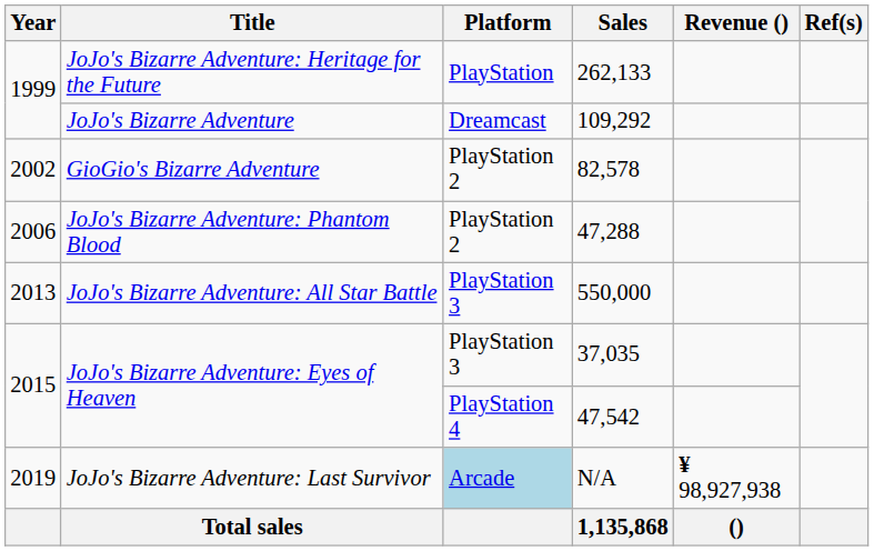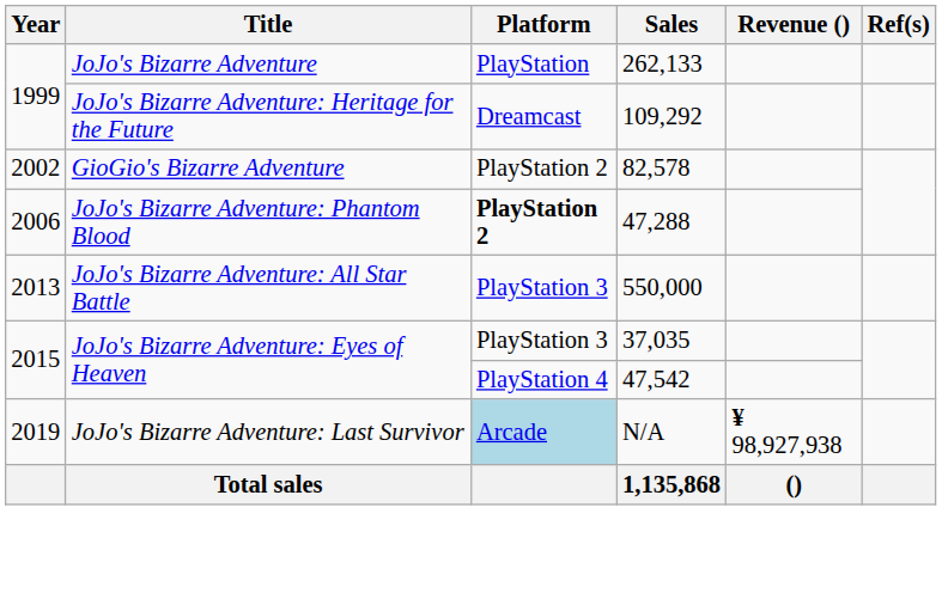 <table class="wikitable sortable">
 <tr>
 <th>Year</th>
 <th>Title</th>
 <th>Platform</th>
 <th>Sales</th>
 <th>Revenue ()</th>
 <th>Ref(s)</th>
 </tr>
 <tr>
 <td rowspan="2">1999</td>
-<td><em><a href='#'>JoJo's Bizarre Adventure: Heritage for the Future</a></em></td>
+<td><em><a href='#'>JoJo's Bizarre Adventure</a></em></td>
 <td><a href='#'>PlayStation</a></td>
 <td>262,133</td>
 <td></td>
 <td></td>
 </tr>
 <tr>
-<td><em><a href='#'>JoJo's Bizarre Adventure</a></em></td>
+<td><em><a href='#'>JoJo's Bizarre Adventure: Heritage for the Future</a></em></td>
 <td><a href='#'>Dreamcast</a></td>
 <td>109,292</td>
 <td></td>
 <td></td>
 </tr>
 <tr>
 <td>2002</td>
 <td><em><a href='#'>GioGio's Bizarre Adventure</a></em></td>
 <td>PlayStation 2</td>
 <td>82,578</td>
 <td></td>
 <td rowspan="2"></td>
 </tr>
 <tr>
 <td>2006</td>
 <td><em><a href='#'>JoJo's Bizarre Adventure: Phantom Blood</a></em></td>
-<td>PlayStation 2</td>
+<td><strong>PlayStation 2</strong></td>
 <td>47,288</td>
 <td></td>
 </tr>
 <tr>
 <td>2013</td>
 <td><em><a href='#'>JoJo's Bizarre Adventure: All Star Battle</a></em></td>
 <td><a href='#'>PlayStation 3</a></td>
 <td>550,000</td>
 <td></td>
 <td></td>
 </tr>
 <tr>
 <td rowspan="2">2015</td>
 <td rowspan="2"><em><a href='#'>JoJo's Bizarre Adventure: Eyes of Heaven</a></em></td>
 <td>PlayStation 3</td>
 <td>37,035</td>
 <td></td>
 <td rowspan="2"></td>
 </tr>
 <tr>
 <td><a href='#'>PlayStation 4</a></td>
 <td>47,542</td>
 <td></td>
 </tr>
 <tr>
 <td>2019</td>
 <td><em>JoJo's Bizarre Adventure: Last Survivor</em></td>
 <td style="background: lightblue;"><a href='#'>Arcade</a></td>
 <td>N/A</td>
 <td><strong>¥</strong> 98,927,938</td>
 <td></td>
 </tr>
 <tr>
 <th></th>
 <th>Total sales</th>
 <th></th>
 <th>1,135,868</th>
 <th> ()</th>
 <th></th>
 </tr>
 </table>
